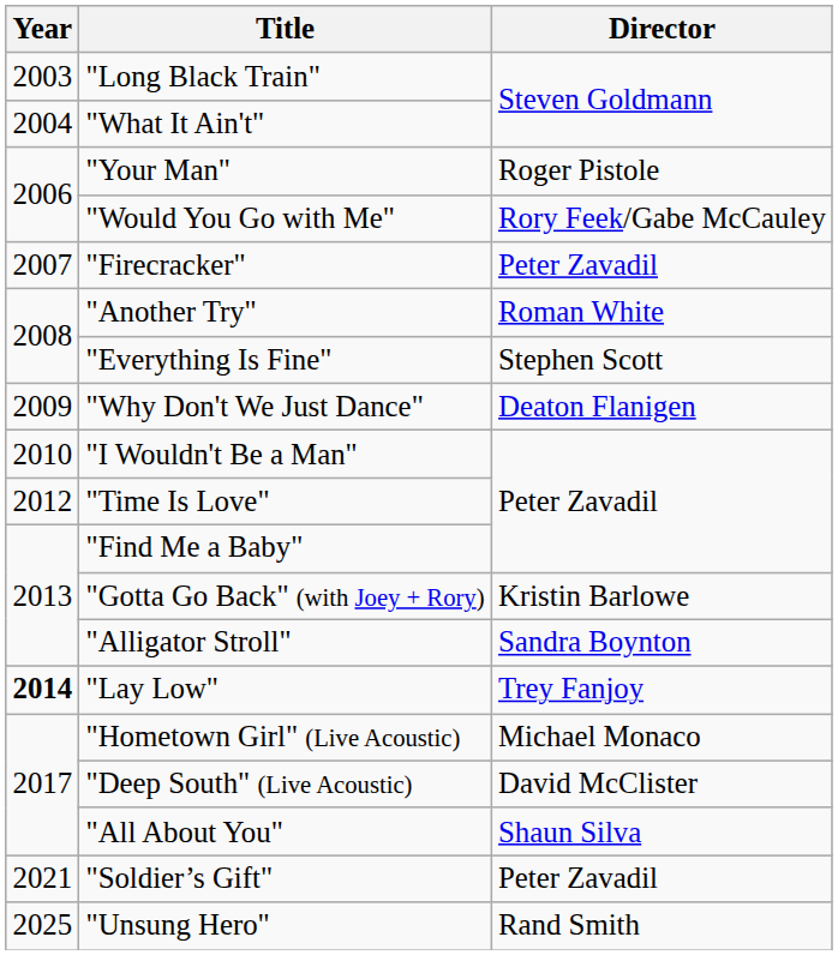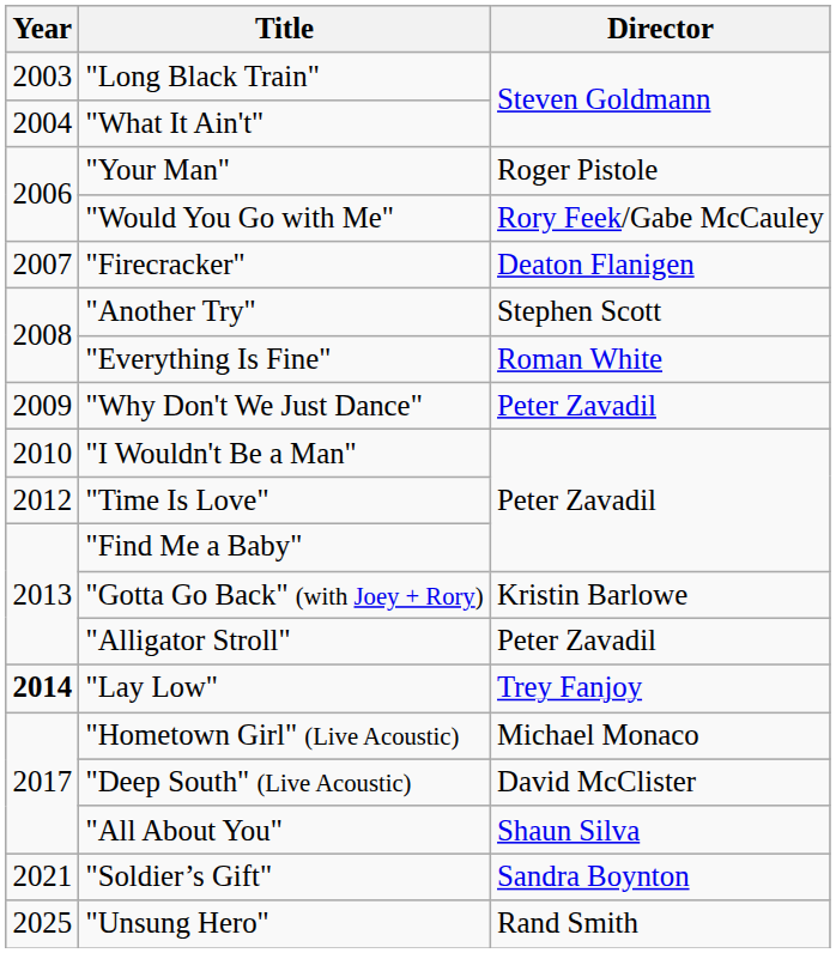 <table class="wikitable" border="1">
 <tr>
 <th>Year</th>
 <th>Title</th>
 <th>Director</th>
 </tr>
 <tr>
 <td>2003</td>
 <td>"Long Black Train"</td>
 <td rowspan="2"><a href='#'>Steven Goldmann</a></td>
 </tr>
 <tr>
 <td>2004</td>
 <td>"What It Ain't"</td>
 </tr>
 <tr>
 <td rowspan="2">2006</td>
 <td>"Your Man"</td>
 <td>Roger Pistole</td>
 </tr>
 <tr>
 <td>"Would You Go with Me"</td>
 <td><a href='#'>Rory Feek</a>/Gabe McCauley</td>
 </tr>
 <tr>
 <td>2007</td>
 <td>"Firecracker"</td>
-<td><a href='#'>Peter Zavadil</a></td>
+<td><a href='#'>Deaton Flanigen</a></td>
 </tr>
 <tr>
 <td rowspan="2">2008</td>
 <td>"Another Try"</td>
-<td><a href='#'>Roman White</a></td>
+<td>Stephen Scott</td>
 </tr>
 <tr>
 <td>"Everything Is Fine"</td>
-<td>Stephen Scott</td>
+<td><a href='#'>Roman White</a></td>
 </tr>
 <tr>
 <td>2009</td>
 <td>"Why Don't We Just Dance"</td>
-<td><a href='#'>Deaton Flanigen</a></td>
+<td><a href='#'>Peter Zavadil</a></td>
 </tr>
 <tr>
 <td>2010</td>
 <td>"I Wouldn't Be a Man"</td>
 <td rowspan="3">Peter Zavadil</td>
 </tr>
 <tr>
 <td>2012</td>
 <td>"Time Is Love"</td>
 </tr>
 <tr>
 <td rowspan="3">2013</td>
 <td>"Find Me a Baby"</td>
 </tr>
 <tr>
 <td>"Gotta Go Back" <small>(with <a href='#'>Joey + Rory</a>)</small></td>
 <td>Kristin Barlowe</td>
 </tr>
 <tr>
 <td>"Alligator Stroll"</td>
-<td><a href='#'>Sandra Boynton</a></td>
+<td>Peter Zavadil</td>
 </tr>
 <tr>
 <td><strong>2014</strong></td>
 <td>"Lay Low"</td>
 <td><a href='#'>Trey Fanjoy</a></td>
 </tr>
 <tr>
 <td rowspan="3">2017</td>
 <td>"Hometown Girl" <small>(Live Acoustic)</small></td>
 <td>Michael Monaco</td>
 </tr>
 <tr>
 <td>"Deep South" <small>(Live Acoustic)</small></td>
 <td>David McClister</td>
 </tr>
 <tr>
 <td>"All About You"</td>
 <td><a href='#'>Shaun Silva</a></td>
 </tr>
 <tr>
 <td>2021</td>
 <td>"Soldier’s Gift"</td>
-<td>Peter Zavadil</td>
+<td><a href='#'>Sandra Boynton</a></td>
 </tr>
 <tr>
 <td>2025</td>
 <td>"Unsung Hero"</td>
 <td>Rand Smith</td>
 </tr>
 </table>
